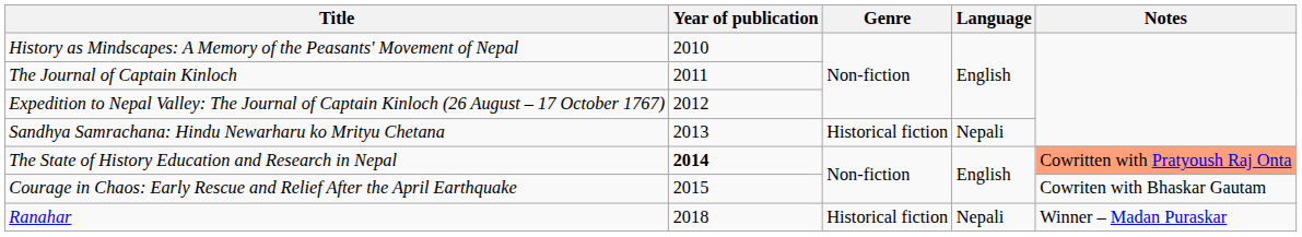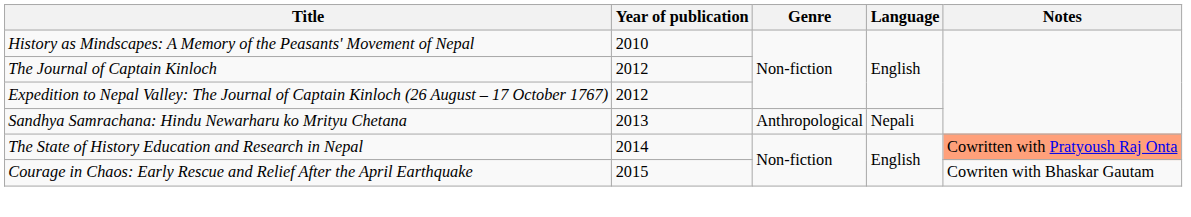 <table class="wikitable">
 <tr>
 <th>Title</th>
 <th>Year of publication</th>
 <th>Genre</th>
 <th>Language</th>
 <th>Notes</th>
 </tr>
 <tr>
 <td><em>History as Mindscapes: A Memory of the Peasants' Movement of Nepal</em></td>
 <td>2010</td>
 <td rowspan="3">Non-fiction</td>
 <td rowspan="3">English</td>
 <td rowspan="4"></td>
 </tr>
 <tr>
 <td><em>The Journal of Captain Kinloch</em></td>
-<td>2011</td>
+<td>2012</td>
 </tr>
 <tr>
 <td><em>Expedition to Nepal Valley: The Journal of Captain Kinloch (26 August – 17 October 1767)</em></td>
 <td>2012</td>
 </tr>
 <tr>
 <td><em>Sandhya Samrachana: Hindu Newarharu ko Mrityu Chetana</em></td>
 <td>2013</td>
-<td>Historical fiction</td>
+<td>Anthropological</td>
 <td>Nepali</td>
 </tr>
 <tr>
 <td><em>The State of History Education and Research in Nepal</em></td>
-<td><strong>2014</strong></td>
+<td>2014</td>
 <td rowspan="2">Non-fiction</td>
 <td rowspan="2">English</td>
 <td style="background: lightsalmon;">Cowritten with <a href='#'>Pratyoush Raj Onta</a></td>
 </tr>
 <tr>
 <td><em>Courage in Chaos: Early Rescue and Relief After the April Earthquake</em></td>
 <td>2015</td>
 <td>Cowriten with Bhaskar Gautam</td>
 </tr>
-<tr>
-<td><em><a href='#'>Ranahar</a></em></td>
-<td>2018</td>
-<td>Historical fiction</td>
-<td>Nepali</td>
-<td>Winner – <a href='#'>Madan Puraskar</a></td>
-</tr>
 </table>
